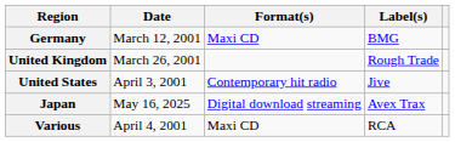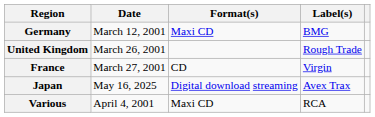 <table class="wikitable plainrowheaders">
 <tr>
 <th scope="col">Region</th>
 <th scope="col">Date</th>
 <th scope="col">Format(s)</th>
 <th scope="col">Label(s)</th>
 <th scope="col"></th>
 </tr>
 <tr>
 <th scope="row">Germany</th>
 <td>March 12, 2001</td>
 <td><a href='#'>Maxi CD</a></td>
 <td><a href='#'>BMG</a></td>
 <td></td>
 </tr>
 <tr>
 <th scope="row">United Kingdom</th>
 <td>March 26, 2001</td>
 <td></td>
 <td><a href='#'>Rough Trade</a></td>
 <td></td>
 </tr>
 <tr>
-<th scope="row">United States</th>
-<td>April 3, 2001</td>
-<td><a href='#'>Contemporary hit radio</a></td>
-<td><a href='#'>Jive</a></td>
+<th scope="row">France</th>
+<td>March 27, 2001</td>
+<td>CD</td>
+<td><a href='#'>Virgin</a></td>
 <td></td>
 </tr>
 <tr>
 <th scope="row">Japan</th>
 <td>May 16, 2025</td>
 <td><a href='#'>Digital download</a> <a href='#'>streaming</a></td>
 <td><a href='#'>Avex Trax</a></td>
 <td></td>
 </tr>
 <tr>
 <th>Various</th>
 <td>April 4, 2001</td>
 <td>Maxi CD</td>
 <td>RCA</td>
 <td></td>
 </tr>
 </table>
